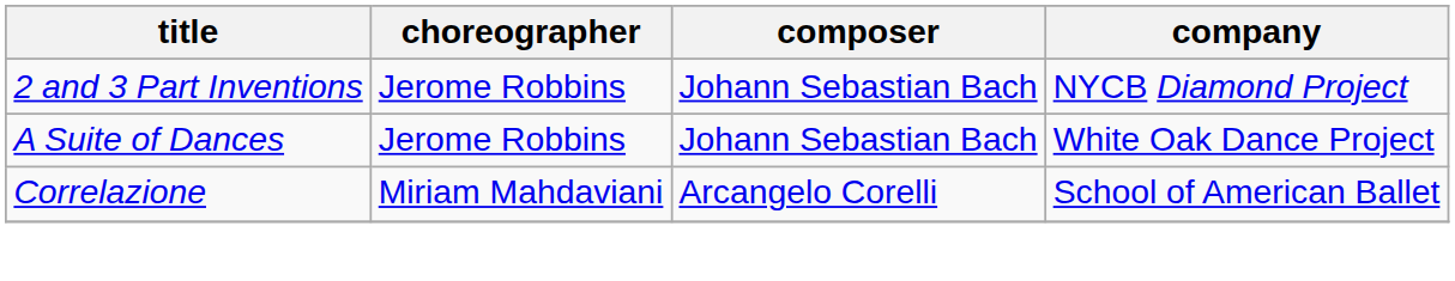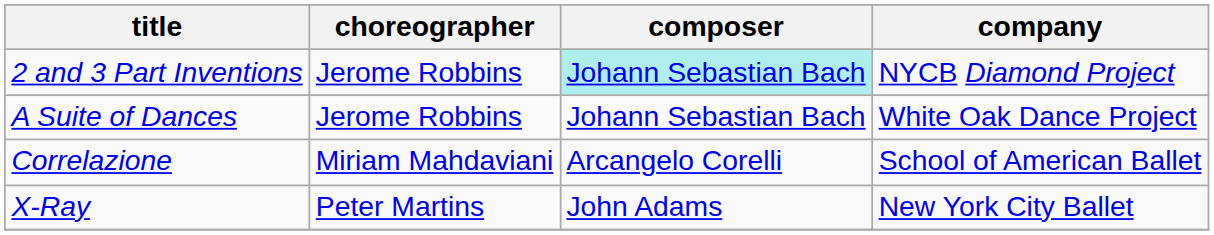 <table class="wikitable">
 <tr>
 <th>title</th>
 <th>choreographer</th>
 <th>composer</th>
 <th>company</th>
 </tr>
 <tr>
 <td><em><a href='#'>2 and 3 Part Inventions</a></em></td>
 <td><a href='#'>Jerome Robbins</a></td>
-<td><a href='#'>Johann Sebastian Bach</a></td>
+<td style="background: paleturquoise;"><a href='#'>Johann Sebastian Bach</a></td>
 <td><a href='#'>NYCB</a> <em><a href='#'>Diamond Project</a></em></td>
 </tr>
 <tr>
 <td><em><a href='#'>A Suite of Dances</a></em></td>
 <td><a href='#'>Jerome Robbins</a></td>
 <td><a href='#'>Johann Sebastian Bach</a></td>
 <td><a href='#'>White Oak Dance Project</a></td>
 </tr>
 <tr>
 <td><em><a href='#'>Correlazione</a></em></td>
 <td><a href='#'>Miriam Mahdaviani</a></td>
 <td><a href='#'>Arcangelo Corelli</a></td>
 <td><a href='#'>School of American Ballet</a></td>
 </tr>
 <tr>
+<td><em><a href='#'>X-Ray</a></em></td>
+<td><a href='#'>Peter Martins</a></td>
+<td><a href='#'>John Adams</a></td>
+<td><a href='#'>New York City Ballet</a></td>
+</tr>
+<tr>
 </tr>
 </table>
